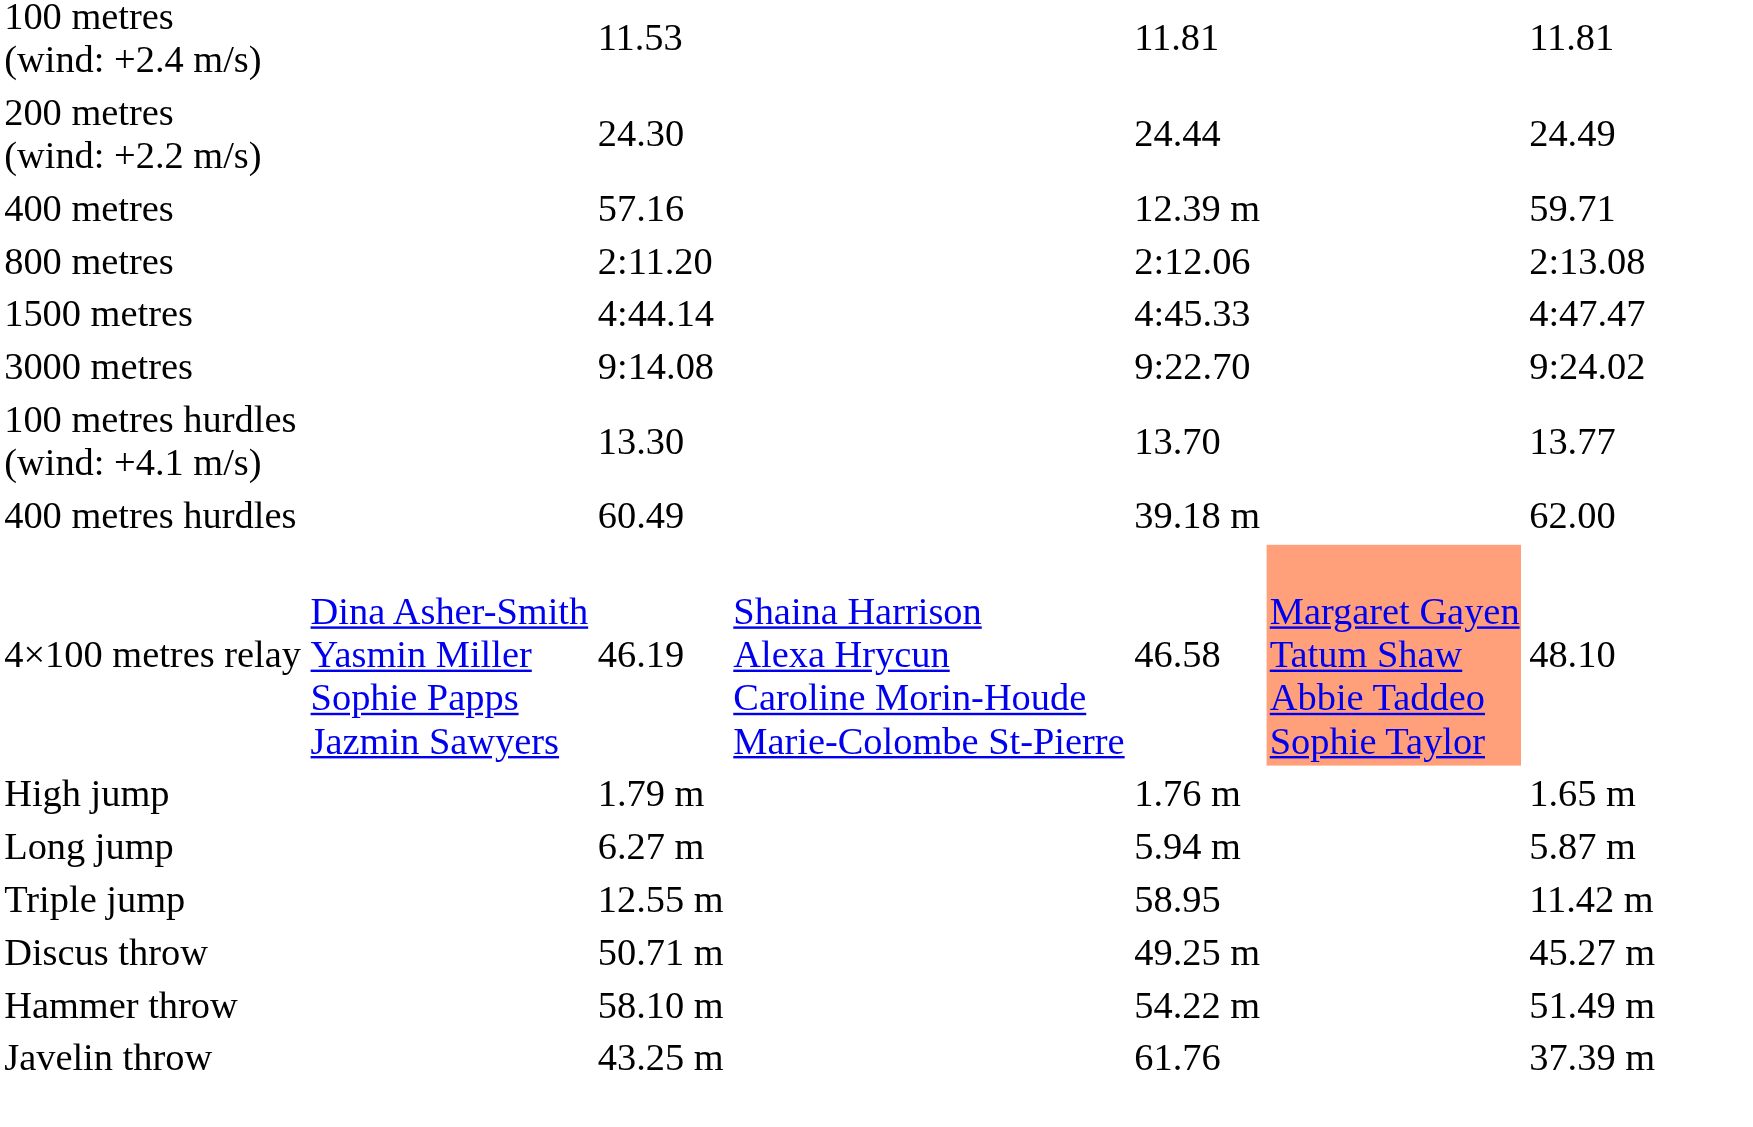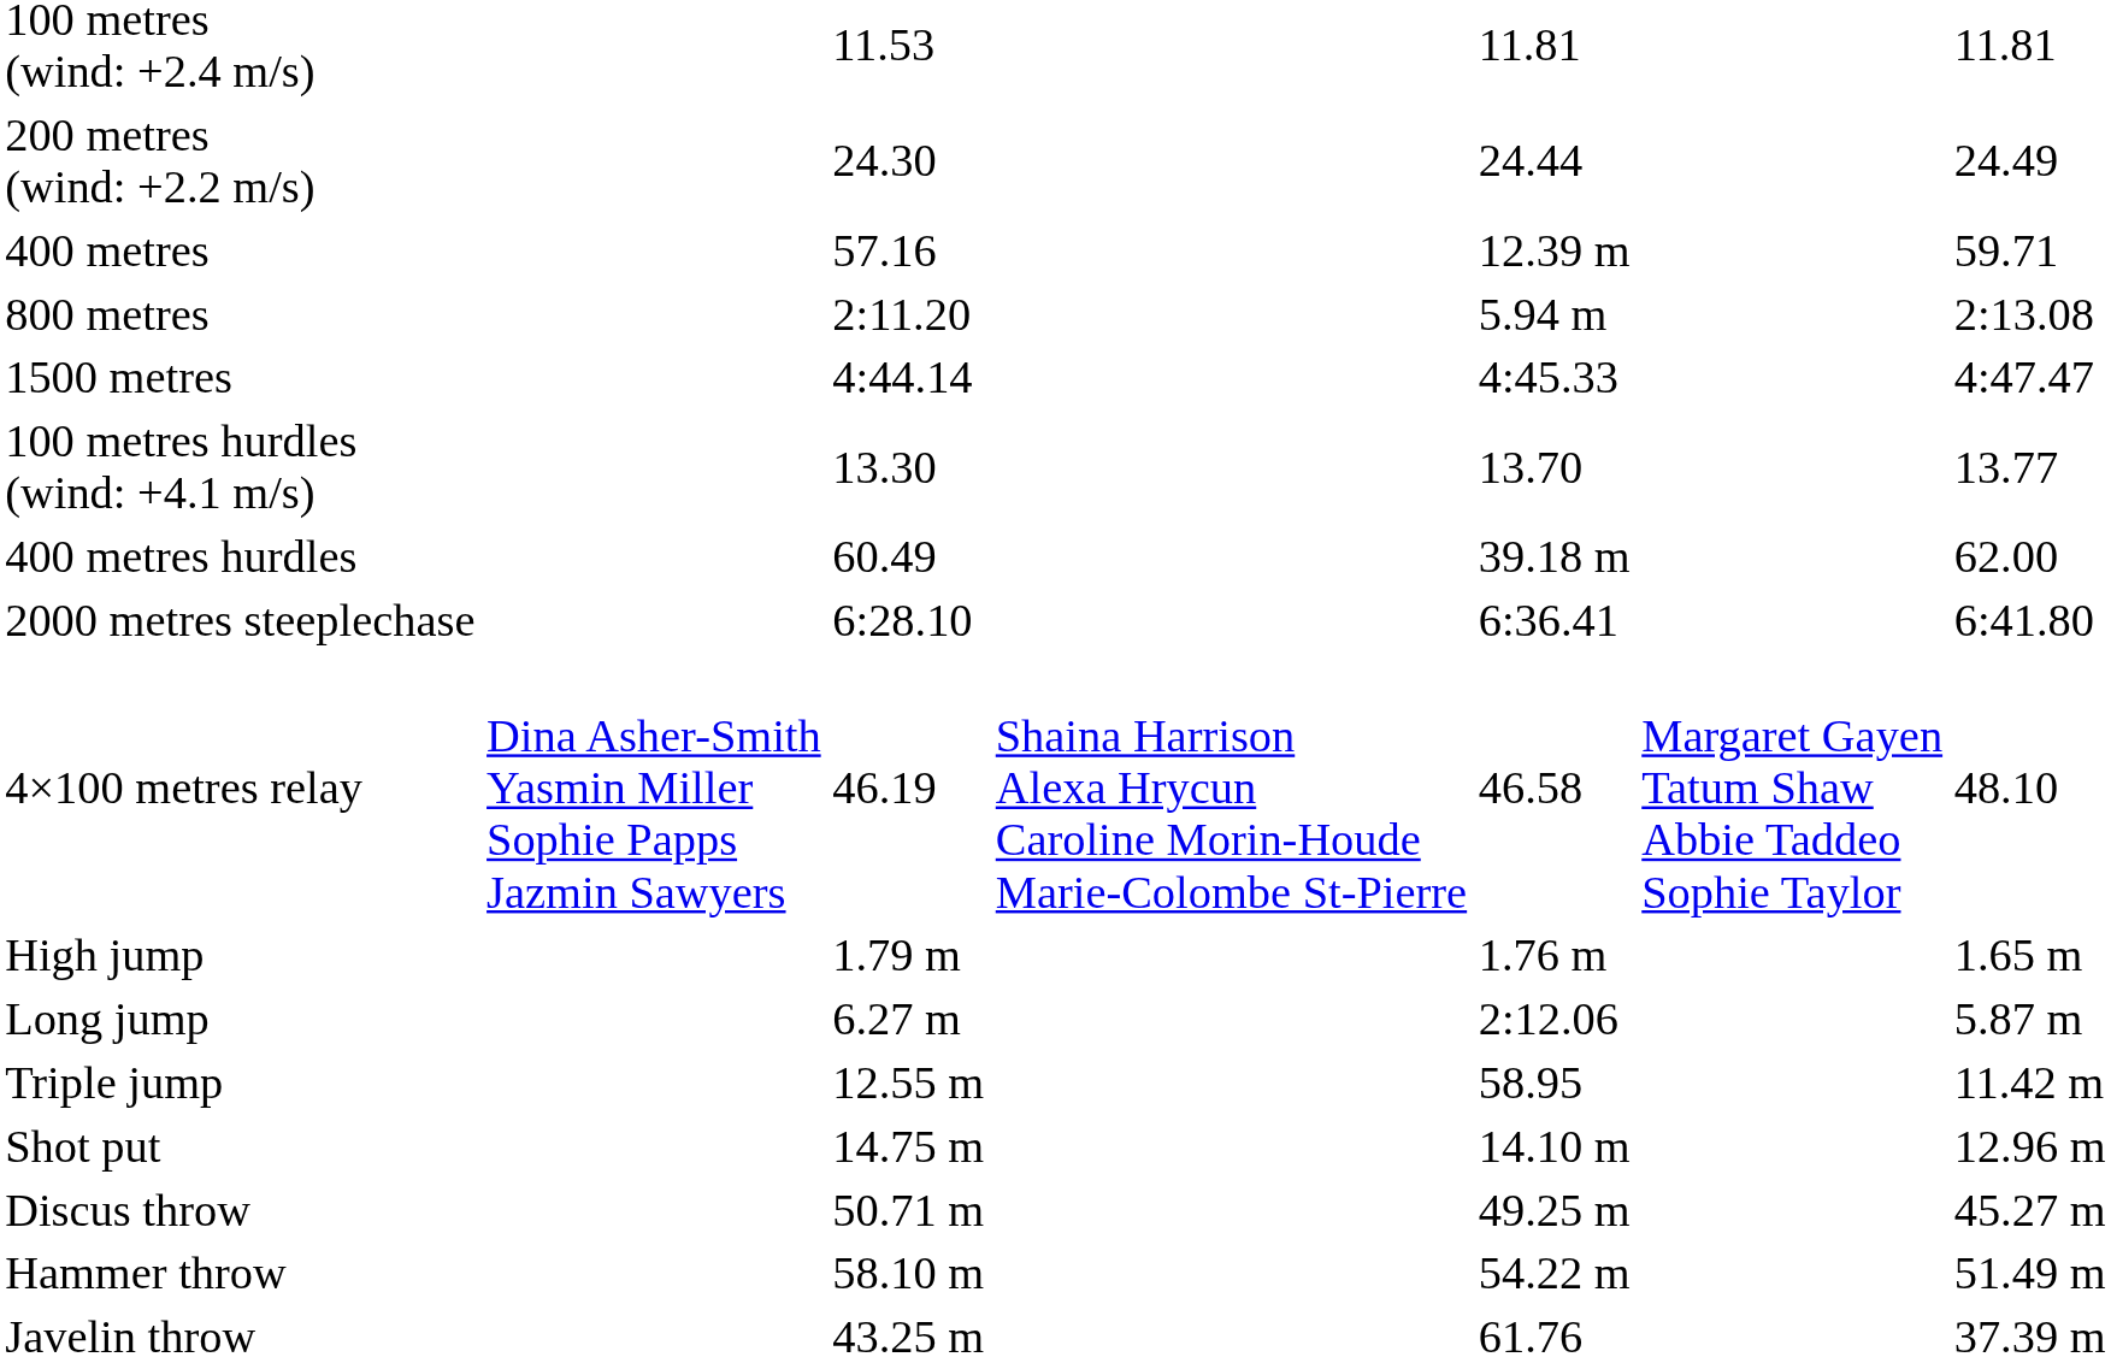 <table>
 <tr>
 <td>100 metres<br>(wind: +2.4 m/s)</td>
 <td></td>
 <td>11.53 </td>
 <td></td>
 <td>11.81 </td>
 <td></td>
 <td>11.81 </td>
 </tr>
 <tr>
 <td>200 metres<br>(wind: +2.2 m/s)</td>
 <td></td>
 <td>24.30 </td>
 <td></td>
 <td>24.44 </td>
 <td></td>
 <td>24.49 </td>
 </tr>
 <tr>
 <td>400 metres</td>
 <td></td>
 <td>57.16</td>
 <td></td>
 <td>12.39 m </td>
 <td></td>
 <td>59.71</td>
 </tr>
 <tr>
 <td>800 metres</td>
 <td></td>
 <td>2:11.20</td>
 <td></td>
-<td>2:12.06</td>
+<td>5.94 m </td>
 <td></td>
 <td>2:13.08</td>
 </tr>
 <tr>
 <td>1500 metres</td>
 <td></td>
 <td>4:44.14</td>
 <td></td>
 <td>4:45.33</td>
 <td></td>
 <td>4:47.47</td>
-</tr>
-<tr>
-<td>3000 metres</td>
-<td></td>
-<td>9:14.08</td>
-<td></td>
-<td>9:22.70</td>
-<td></td>
-<td>9:24.02</td>
 </tr>
 <tr>
 <td>100 metres hurdles<br>(wind: +4.1 m/s)</td>
 <td></td>
 <td>13.30 </td>
 <td></td>
 <td>13.70 </td>
 <td></td>
 <td>13.77 </td>
 </tr>
 <tr>
 <td>400 metres hurdles</td>
 <td></td>
 <td>60.49 </td>
 <td></td>
 <td>39.18 m</td>
 <td></td>
 <td>62.00</td>
 </tr>
 <tr>
+<td>2000 metres steeplechase</td>
+<td></td>
+<td>6:28.10 </td>
+<td></td>
+<td>6:36.41</td>
+<td></td>
+<td>6:41.80</td>
+</tr>
+<tr>
 <td>4×100 metres relay</td>
 <td><br><a href='#'>Dina Asher-Smith</a><br><a href='#'>Yasmin Miller</a><br><a href='#'>Sophie Papps</a><br><a href='#'>Jazmin Sawyers</a></td>
 <td>46.19</td>
 <td><br><a href='#'>Shaina Harrison</a><br><a href='#'>Alexa Hrycun</a><br><a href='#'>Caroline Morin-Houde</a><br><a href='#'>Marie-Colombe St-Pierre</a></td>
 <td>46.58</td>
-<td style="background: lightsalmon;"><br><a href='#'>Margaret Gayen</a><br><a href='#'>Tatum Shaw</a><br><a href='#'>Abbie Taddeo</a><br><a href='#'>Sophie Taylor</a></td>
+<td><br><a href='#'>Margaret Gayen</a><br><a href='#'>Tatum Shaw</a><br><a href='#'>Abbie Taddeo</a><br><a href='#'>Sophie Taylor</a></td>
 <td>48.10</td>
 </tr>
 <tr>
 <td>High jump</td>
 <td></td>
 <td>1.79 m</td>
 <td></td>
 <td>1.76 m</td>
 <td></td>
 <td>1.65 m</td>
 </tr>
 <tr>
 <td>Long jump</td>
 <td></td>
 <td>6.27 m </td>
 <td></td>
-<td>5.94 m </td>
+<td>2:12.06</td>
 <td></td>
 <td>5.87 m </td>
 </tr>
 <tr>
 <td>Triple jump</td>
 <td></td>
 <td>12.55 m</td>
 <td></td>
 <td>58.95</td>
 <td></td>
 <td>11.42 m</td>
+</tr>
+<tr>
+<td>Shot put</td>
+<td></td>
+<td>14.75 m</td>
+<td></td>
+<td>14.10 m</td>
+<td></td>
+<td>12.96 m</td>
 </tr>
 <tr>
 <td>Discus throw</td>
 <td></td>
 <td>50.71 m </td>
 <td></td>
 <td>49.25 m</td>
 <td></td>
 <td>45.27 m</td>
 </tr>
 <tr>
 <td>Hammer throw</td>
 <td></td>
 <td>58.10 m</td>
 <td></td>
 <td>54.22 m</td>
 <td></td>
 <td>51.49 m</td>
 </tr>
 <tr>
 <td>Javelin throw</td>
 <td></td>
 <td>43.25 m</td>
 <td></td>
 <td>61.76</td>
 <td></td>
 <td>37.39 m</td>
 </tr>
 </table>
